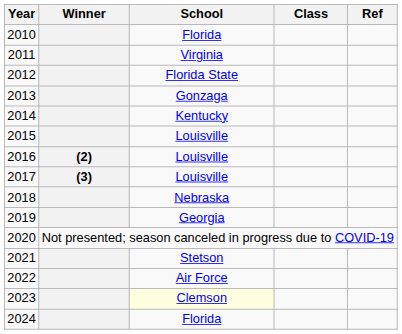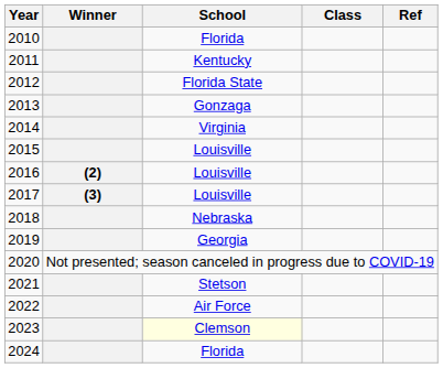 <table class="wikitable sortable plainrowheaders" style="text-align:center">
 <tr>
 <th scope="col">Year</th>
 <th scope="col">Winner</th>
 <th scope="col">School</th>
 <th scope="col">Class</th>
 <th scope="col" class=unsortable>Ref</th>
 </tr>
 <tr>
 <td>2010</td>
 <th scope="row" style="text-align:center"></th>
 <td><a href='#'>Florida</a></td>
 <td></td>
 <td></td>
 </tr>
 <tr>
 <td>2011</td>
 <th scope="row"  style="text-align:center"></th>
-<td><a href='#'>Virginia</a></td>
+<td><a href='#'>Kentucky</a></td>
 <td></td>
 <td></td>
 </tr>
 <tr>
 <td>2012</td>
 <th scope="row" style="text-align:center"></th>
 <td><a href='#'>Florida State</a></td>
 <td></td>
 <td></td>
 </tr>
 <tr>
 <td>2013</td>
 <th scope="row" style="text-align:center"></th>
 <td><a href='#'>Gonzaga</a></td>
 <td></td>
 <td></td>
 </tr>
 <tr>
 <td>2014</td>
 <th scope="row" style="text-align:center"></th>
-<td><a href='#'>Kentucky</a></td>
+<td><a href='#'>Virginia</a></td>
 <td></td>
 <td></td>
 </tr>
 <tr>
 <td>2015</td>
 <th scope="row" style="text-align:center"></th>
 <td><a href='#'>Louisville</a></td>
 <td></td>
 <td></td>
 </tr>
 <tr>
 <td>2016</td>
 <th scope="row" style="text-align:center"> (2)</th>
 <td><a href='#'>Louisville</a></td>
 <td></td>
 <td></td>
 </tr>
 <tr>
 <td>2017</td>
 <th scope="row" style="text-align:center"> (3)</th>
 <td><a href='#'>Louisville</a></td>
 <td></td>
 <td></td>
 </tr>
 <tr>
 <td>2018</td>
 <th scope="row" style="text-align:center"></th>
 <td><a href='#'>Nebraska</a></td>
 <td></td>
 <td></td>
 </tr>
 <tr>
 <td>2019</td>
 <th scope="row" style="text-align:center"></th>
 <td><a href='#'>Georgia</a></td>
 <td></td>
 <td></td>
 </tr>
 <tr>
 <td>2020</td>
 <td colspan=4 align=center>Not presented; season canceled in progress due to <a href='#'>COVID-19</a></td>
 </tr>
 <tr>
 <td>2021</td>
 <th scope="row" style="text-align:center"></th>
 <td><a href='#'>Stetson</a></td>
 <td></td>
 <td></td>
 </tr>
 <tr>
 <td>2022</td>
 <th scope="row" style="text-align:center"></th>
 <td><a href='#'>Air Force</a></td>
 <td></td>
 <td></td>
 </tr>
 <tr>
 <td>2023</td>
 <th scope="row" style="text-align:center"></th>
 <td style="background: lightyellow;"><a href='#'>Clemson</a></td>
 <td></td>
 <td></td>
 </tr>
 <tr>
 <td>2024</td>
 <th scope="row" style="text-align:center"></th>
 <td><a href='#'>Florida</a></td>
 <td></td>
 <td></td>
 </tr>
 </table>
